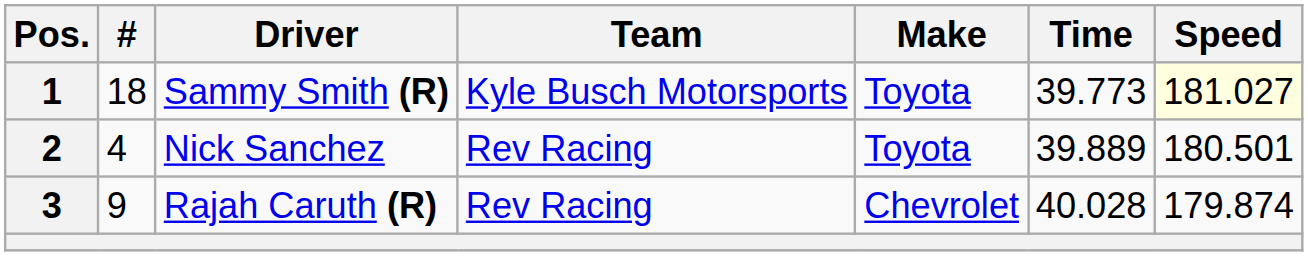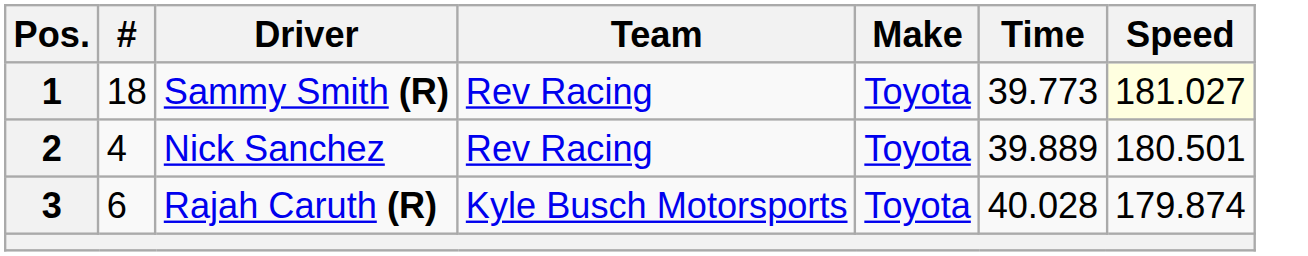 <table class="wikitable" style="font-size:95%">
 <tr>
 <th>Pos.</th>
 <th>#</th>
 <th>Driver</th>
 <th>Team</th>
 <th>Make</th>
 <th>Time</th>
 <th>Speed</th>
 </tr>
 <tr>
 <th>1</th>
 <td>18</td>
 <td><a href='#'>Sammy Smith</a> <strong>(R)</strong></td>
-<td><a href='#'>Kyle Busch Motorsports</a></td>
+<td><a href='#'>Rev Racing</a></td>
 <td><a href='#'>Toyota</a></td>
 <td>39.773</td>
 <td style="background: lightyellow;">181.027</td>
 </tr>
 <tr>
 <th>2</th>
 <td>4</td>
 <td><a href='#'>Nick Sanchez</a></td>
 <td><a href='#'>Rev Racing</a></td>
 <td><a href='#'>Toyota</a></td>
 <td>39.889</td>
 <td>180.501</td>
 </tr>
 <tr>
 <th>3</th>
-<td>9</td>
+<td>6</td>
 <td><a href='#'>Rajah Caruth</a> <strong>(R)</strong></td>
-<td><a href='#'>Rev Racing</a></td>
-<td><a href='#'>Chevrolet</a></td>
+<td><a href='#'>Kyle Busch Motorsports</a></td>
+<td><a href='#'>Toyota</a></td>
 <td>40.028</td>
 <td>179.874</td>
 </tr>
 <tr>
 <th colspan="7"></th>
 </tr>
 </table>
